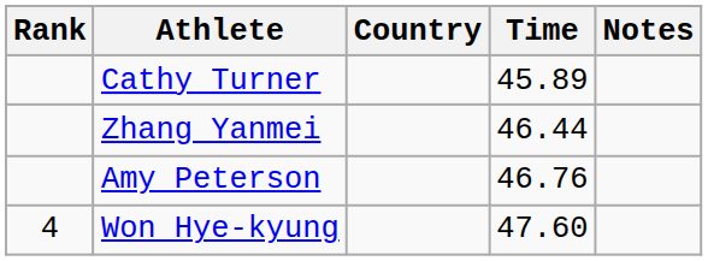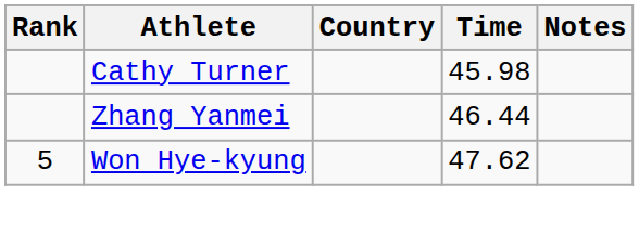 <table class="wikitable" style="text-align:center">
 <tr>
 <th>Rank</th>
 <th>Athlete</th>
 <th>Country</th>
 <th>Time</th>
 <th>Notes</th>
 </tr>
 <tr>
 <td></td>
 <td align=left><a href='#'>Cathy Turner</a></td>
 <td align=left></td>
-<td>45.89</td>
+<td>45.98</td>
 <td></td>
 </tr>
 <tr>
 <td></td>
 <td align=left><a href='#'>Zhang Yanmei</a></td>
 <td align=left></td>
 <td>46.44</td>
 <td></td>
 </tr>
 <tr>
-<td></td>
-<td align=left><a href='#'>Amy Peterson</a></td>
-<td align=left></td>
-<td>46.76</td>
-<td></td>
-</tr>
-<tr>
-<td>4</td>
+<td>5</td>
 <td align=left><a href='#'>Won Hye-kyung</a></td>
 <td align=left></td>
-<td>47.60</td>
+<td>47.62</td>
 <td></td>
 </tr>
 </table>
